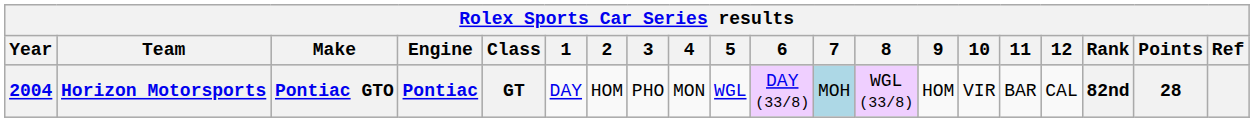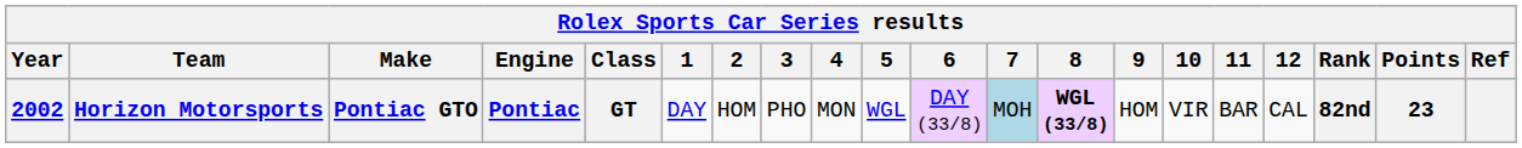 <table class="wikitable " style="text-align:center; font-size:90%">
 <tr>
 <th colspan=45><a href='#'>Rolex Sports Car Series</a> results</th>
 </tr>
 <tr>
 <th>Year</th>
 <th>Team</th>
 <th>Make</th>
 <th>Engine</th>
 <th>Class</th>
 <th>1</th>
 <th>2</th>
 <th>3</th>
 <th>4</th>
 <th>5</th>
 <th>6</th>
 <th>7</th>
 <th>8</th>
 <th>9</th>
 <th>10</th>
 <th>11</th>
 <th>12</th>
 <th>Rank</th>
 <th>Points</th>
 <th>Ref</th>
 </tr>
 <tr>
-<th><a href='#'>2004</a></th>
+<th><a href='#'>2002</a></th>
 <th><a href='#'>Horizon Motorsports</a></th>
 <th><a href='#'>Pontiac</a> GTO</th>
 <th><a href='#'>Pontiac</a></th>
 <th>GT</th>
 <td><a href='#'>DAY</a></td>
 <td>HOM</td>
 <td>PHO</td>
 <td>MON</td>
 <td><a href='#'>WGL</a></td>
 <td style="background:#EFCFFF;"><a href='#'>DAY</a><br><small>(33/8)</small></td>
 <td style="background: lightblue;">MOH</td>
-<td style="background:#EFCFFF;">WGL<br><small>(33/8)</small></td>
+<td style="background:#EFCFFF;"><strong>WGL<br><small>(33/8)</small></strong></td>
 <td>HOM</td>
 <td>VIR</td>
 <td>BAR</td>
 <td>CAL</td>
 <th>82nd</th>
-<th>28</th>
+<th>23</th>
 <th></th>
 </tr>
 </table>
